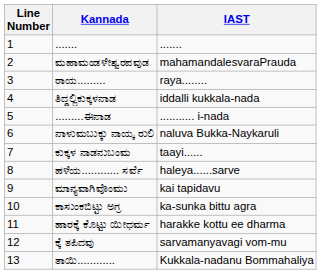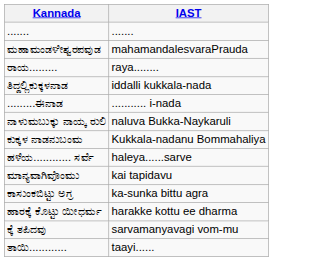 <table class="wikitable">
 <tr>
-<th>Line<br>Number</th>
 <th><a href='#'>Kannada</a></th>
 <th><a href='#'>IAST</a></th>
 </tr>
 <tr>
-<td>1</td>
 <td>.......</td>
 <td>.......</td>
 </tr>
 <tr>
-<td>2</td>
 <td>ಮಹಾಮಂಡಳೇಶ್ವರಪವುಡ</td>
 <td>mahamandalesvaraPrauda</td>
 </tr>
 <tr>
-<td>3</td>
 <td>ರಾಯ.........</td>
 <td>raya........</td>
 </tr>
 <tr>
-<td>4</td>
 <td>ತಿದ್ದಲ್ಲಿಕುಕ್ಕಳನಾಡ</td>
 <td>iddalli kukkala-nada</td>
 </tr>
 <tr>
-<td>5</td>
 <td>.........ಈನಾಡ</td>
 <td>........... i-nada</td>
 </tr>
 <tr>
-<td>6</td>
 <td>ನಾಳುಮಬುಕ್ಕು ನಾಯ್ಕ ರುಲಿ</td>
 <td>naluva Bukka-Naykaruli</td>
 </tr>
 <tr>
-<td>7</td>
 <td>ಕುಕ್ಕಳ ನಾಡನುಬಂಮ</td>
-<td>taayi......</td>
+<td>Kukkala-nadanu Bommahaliya</td>
 </tr>
 <tr>
-<td>8</td>
 <td>ಹಳೆಯ............ ಸರ್ವೆ</td>
 <td>haleya......sarve</td>
 </tr>
 <tr>
-<td>9</td>
 <td>ಮಾನ್ಯವಾಗಿವೊಂಮು</td>
 <td>kai tapidavu</td>
 </tr>
 <tr>
-<td>10</td>
 <td>ಕಾಸುಂಕಬಿಟ್ಟು ಅಗ್ರ</td>
 <td>ka-sunka bittu agra</td>
 </tr>
 <tr>
-<td>11</td>
 <td>ಹಾರಕ್ಕೆ ಕೊಟ್ಟು ಯೀಧರ್ಮ</td>
 <td>harakke kottu ee dharma</td>
 </tr>
 <tr>
-<td>12</td>
 <td>ಕ್ಕೆ ತಪಿದವು</td>
 <td>sarvamanyavagi vom-mu</td>
 </tr>
 <tr>
-<td>13</td>
 <td>ತಾಯಿ............</td>
-<td>Kukkala-nadanu Bommahaliya</td>
+<td>taayi......</td>
 </tr>
 </table>
